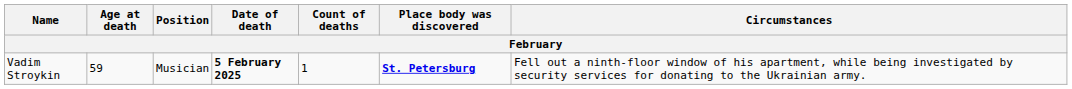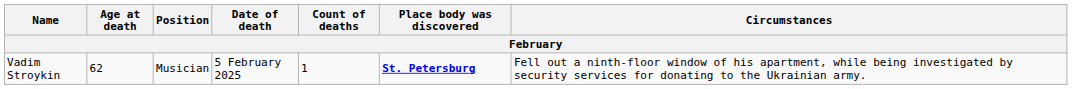 <table class="wikitable sortable">
 <tr>
 <th>Name</th>
 <th>Age at death</th>
 <th>Position</th>
 <th>Date of death</th>
 <th>Count of deaths</th>
 <th>Place body was discovered</th>
 <th>Circumstances</th>
 </tr>
 <tr>
 <th colspan="7">February</th>
 </tr>
 <tr>
 <td>Vadim Stroykin</td>
-<td>59</td>
+<td>62</td>
 <td>Musician</td>
-<td><strong>5 February 2025</strong></td>
+<td>5 February 2025</td>
 <td>1</td>
 <td><strong> <a href='#'>St. Petersburg</a></strong></td>
 <td>Fell out a ninth-floor window of his apartment, while being investigated by security services for donating to the Ukrainian army.</td>
 </tr>
 </table>
